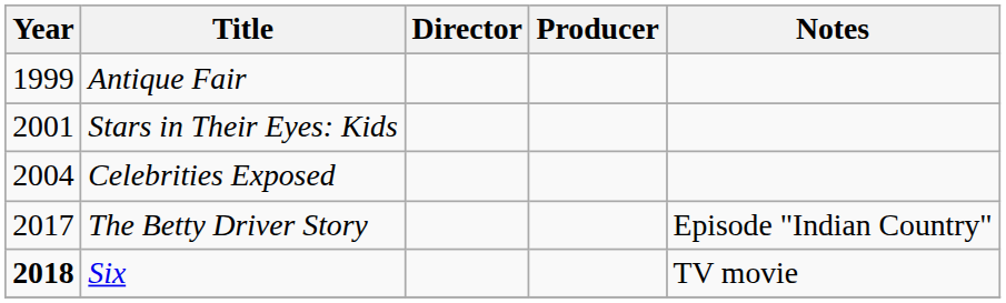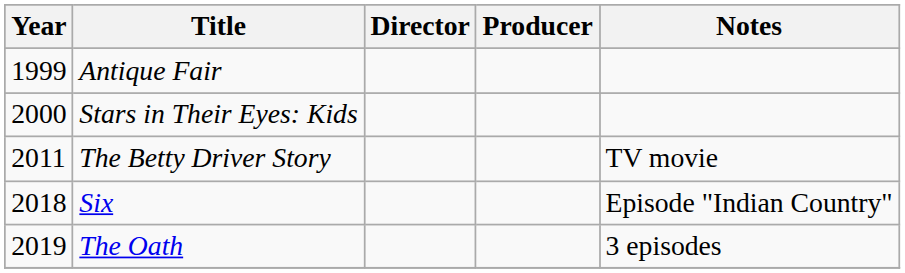 <table class="wikitable">
 <tr>
 <th>Year</th>
 <th>Title</th>
 <th>Director</th>
 <th>Producer</th>
 <th>Notes</th>
 </tr>
 <tr>
 <td>1999</td>
 <td><em>Antique Fair</em></td>
 <td></td>
 <td></td>
 <td></td>
 </tr>
 <tr>
-<td>2001</td>
+<td>2000</td>
 <td><em>Stars in Their Eyes: Kids</em></td>
 <td></td>
 <td></td>
 <td></td>
 </tr>
 <tr>
-<td>2004</td>
-<td><em>Celebrities Exposed</em></td>
+<td>2011</td>
+<td><em>The Betty Driver Story</em></td>
 <td></td>
 <td></td>
-<td></td>
+<td>TV movie</td>
 </tr>
 <tr>
-<td>2017</td>
-<td><em>The Betty Driver Story</em></td>
+<td>2018</td>
+<td><em><a href='#'>Six</a></em></td>
 <td></td>
 <td></td>
 <td>Episode "Indian Country"</td>
 </tr>
 <tr>
-<td><strong>2018</strong></td>
-<td><em><a href='#'>Six</a></em></td>
+<td>2019</td>
+<td><em><a href='#'>The Oath</a></em></td>
 <td></td>
 <td></td>
-<td>TV movie</td>
+<td>3 episodes</td>
 </tr>
 <tr>
 </tr>
 </table>
